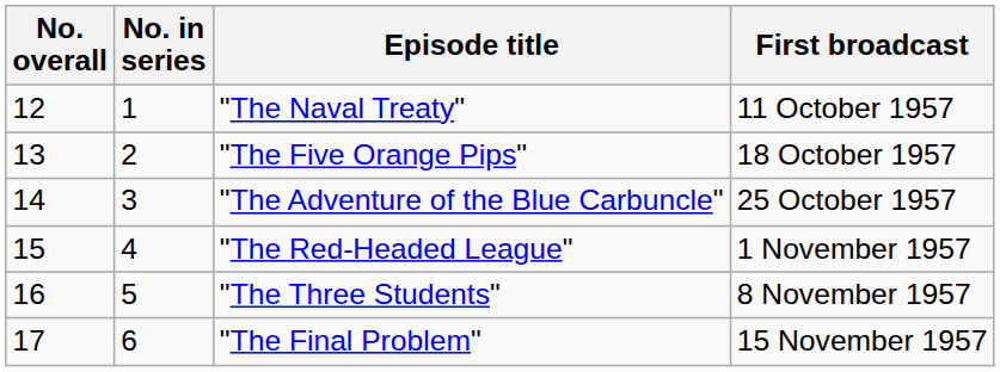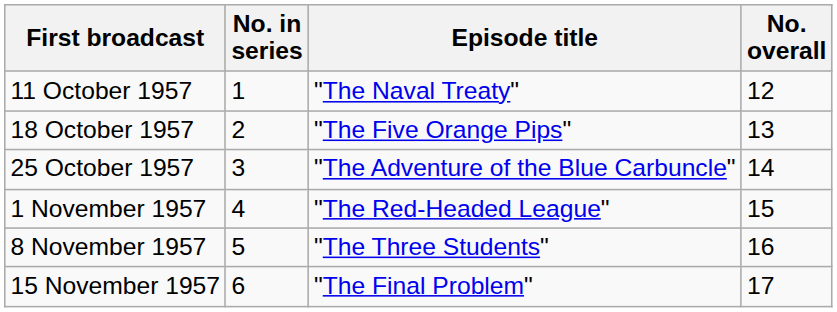 <table class="wikitable">
 <tr>
-<th>No.<br>overall</th>
+<th>First broadcast</th>
 <th>No. in<br>series</th>
 <th>Episode title</th>
-<th>First broadcast</th>
+<th>No.<br>overall</th>
 </tr>
 <tr>
-<td>12</td>
+<td>11 October 1957</td>
 <td>1</td>
 <td>"<a href='#'>The Naval Treaty</a>"</td>
-<td>11 October 1957</td>
+<td>12</td>
 </tr>
 <tr>
-<td>13</td>
+<td>18 October 1957</td>
 <td>2</td>
 <td>"<a href='#'>The Five Orange Pips</a>"</td>
-<td>18 October 1957</td>
+<td>13</td>
 </tr>
 <tr>
-<td>14</td>
+<td>25 October 1957</td>
 <td>3</td>
 <td>"<a href='#'>The Adventure of the Blue Carbuncle</a>"</td>
-<td>25 October 1957</td>
+<td>14</td>
 </tr>
 <tr>
-<td>15</td>
+<td>1 November 1957</td>
 <td>4</td>
 <td>"<a href='#'>The Red-Headed League</a>"</td>
-<td>1 November 1957</td>
+<td>15</td>
 </tr>
 <tr>
-<td>16</td>
+<td>8 November 1957</td>
 <td>5</td>
 <td>"<a href='#'>The Three Students</a>"</td>
-<td>8 November 1957</td>
+<td>16</td>
 </tr>
 <tr>
-<td>17</td>
+<td>15 November 1957</td>
 <td>6</td>
 <td>"<a href='#'>The Final Problem</a>"</td>
-<td>15 November 1957</td>
+<td>17</td>
 </tr>
 </table>
